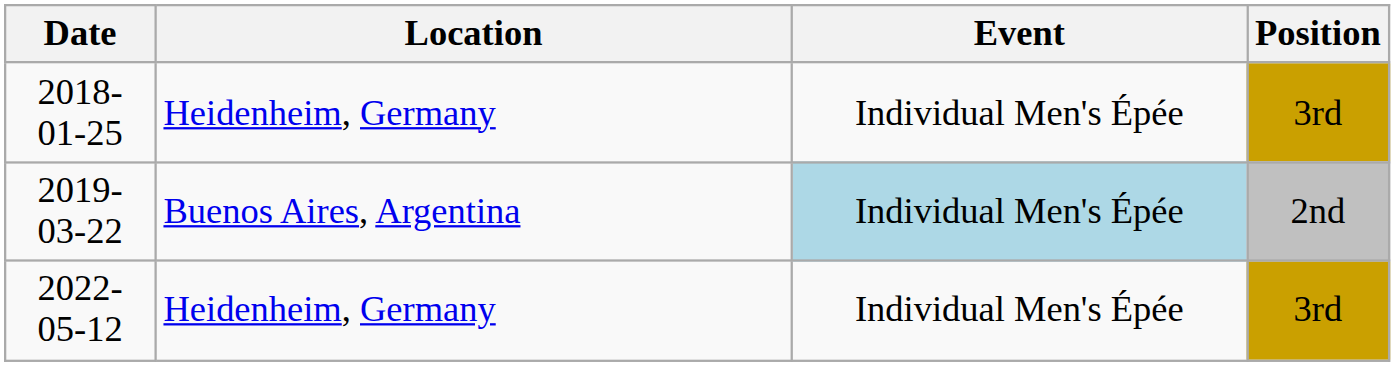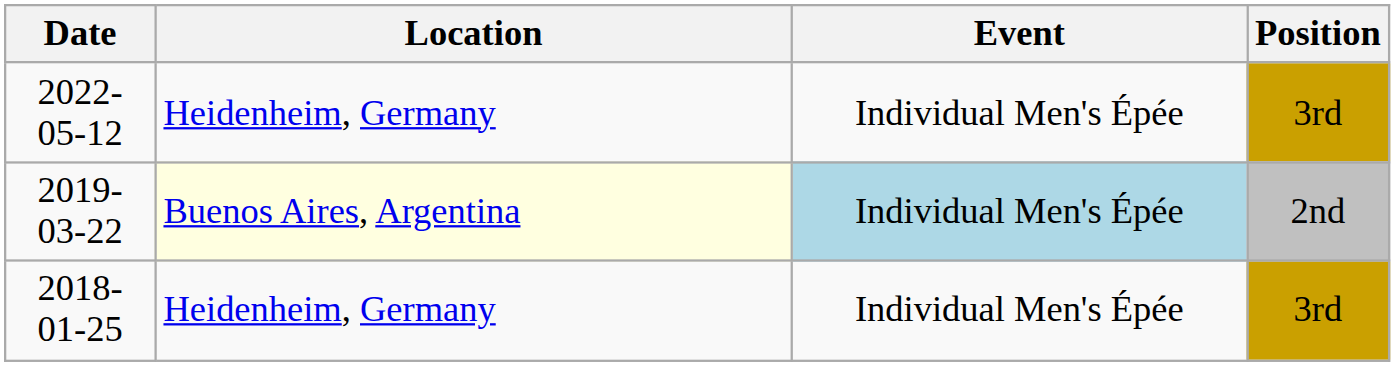 <table class="wikitable" style="text-align:center;">
 <tr>
 <th>Date</th>
 <th style="width:17em">Location</th>
 <th style="width:12em">Event</th>
 <th>Position</th>
 </tr>
 <tr>
-<td>2018-01-25</td>
+<td>2022-05-12</td>
 <td rowspan="1" align="left"> <a href='#'>Heidenheim</a>, <a href='#'>Germany</a></td>
 <td>Individual Men's Épée</td>
 <td bgcolor="caramel">3rd</td>
 </tr>
 <tr>
 <td>2019-03-22</td>
-<td rowspan="1" align="left"> <a href='#'>Buenos Aires</a>, <a href='#'>Argentina</a></td>
+<td rowspan="1" align="left" style="background: lightyellow;"> <a href='#'>Buenos Aires</a>, <a href='#'>Argentina</a></td>
 <td style="background: lightblue;">Individual Men's Épée</td>
 <td bgcolor="silver">2nd</td>
 </tr>
 <tr>
-<td>2022-05-12</td>
+<td>2018-01-25</td>
 <td rowspan="1" align="left"> <a href='#'>Heidenheim</a>, <a href='#'>Germany</a></td>
 <td>Individual Men's Épée</td>
 <td bgcolor="caramel">3rd</td>
 </tr>
 </table>
